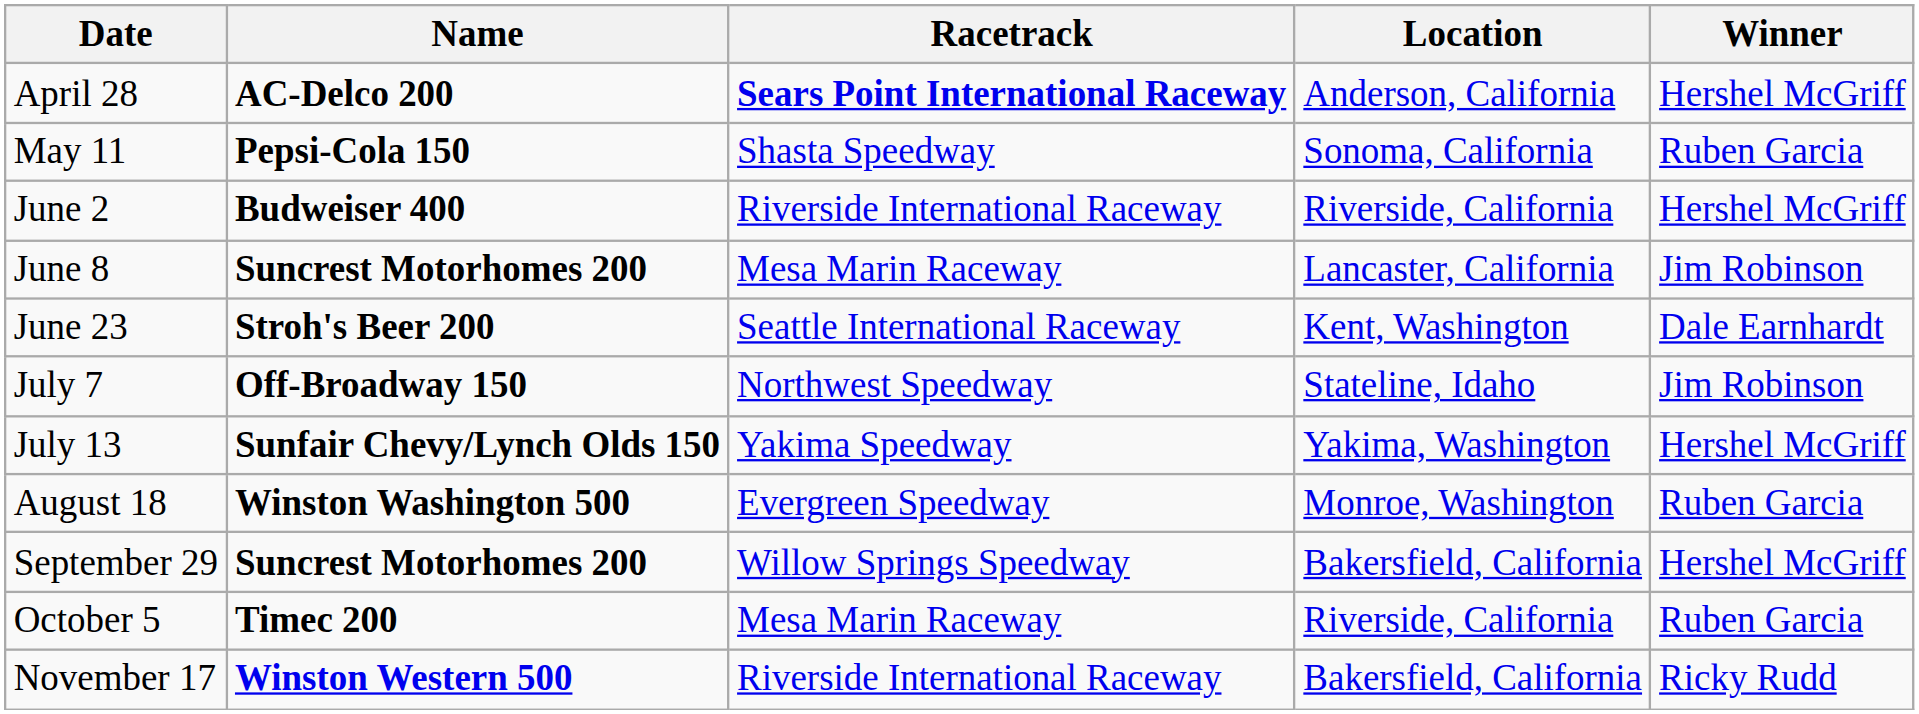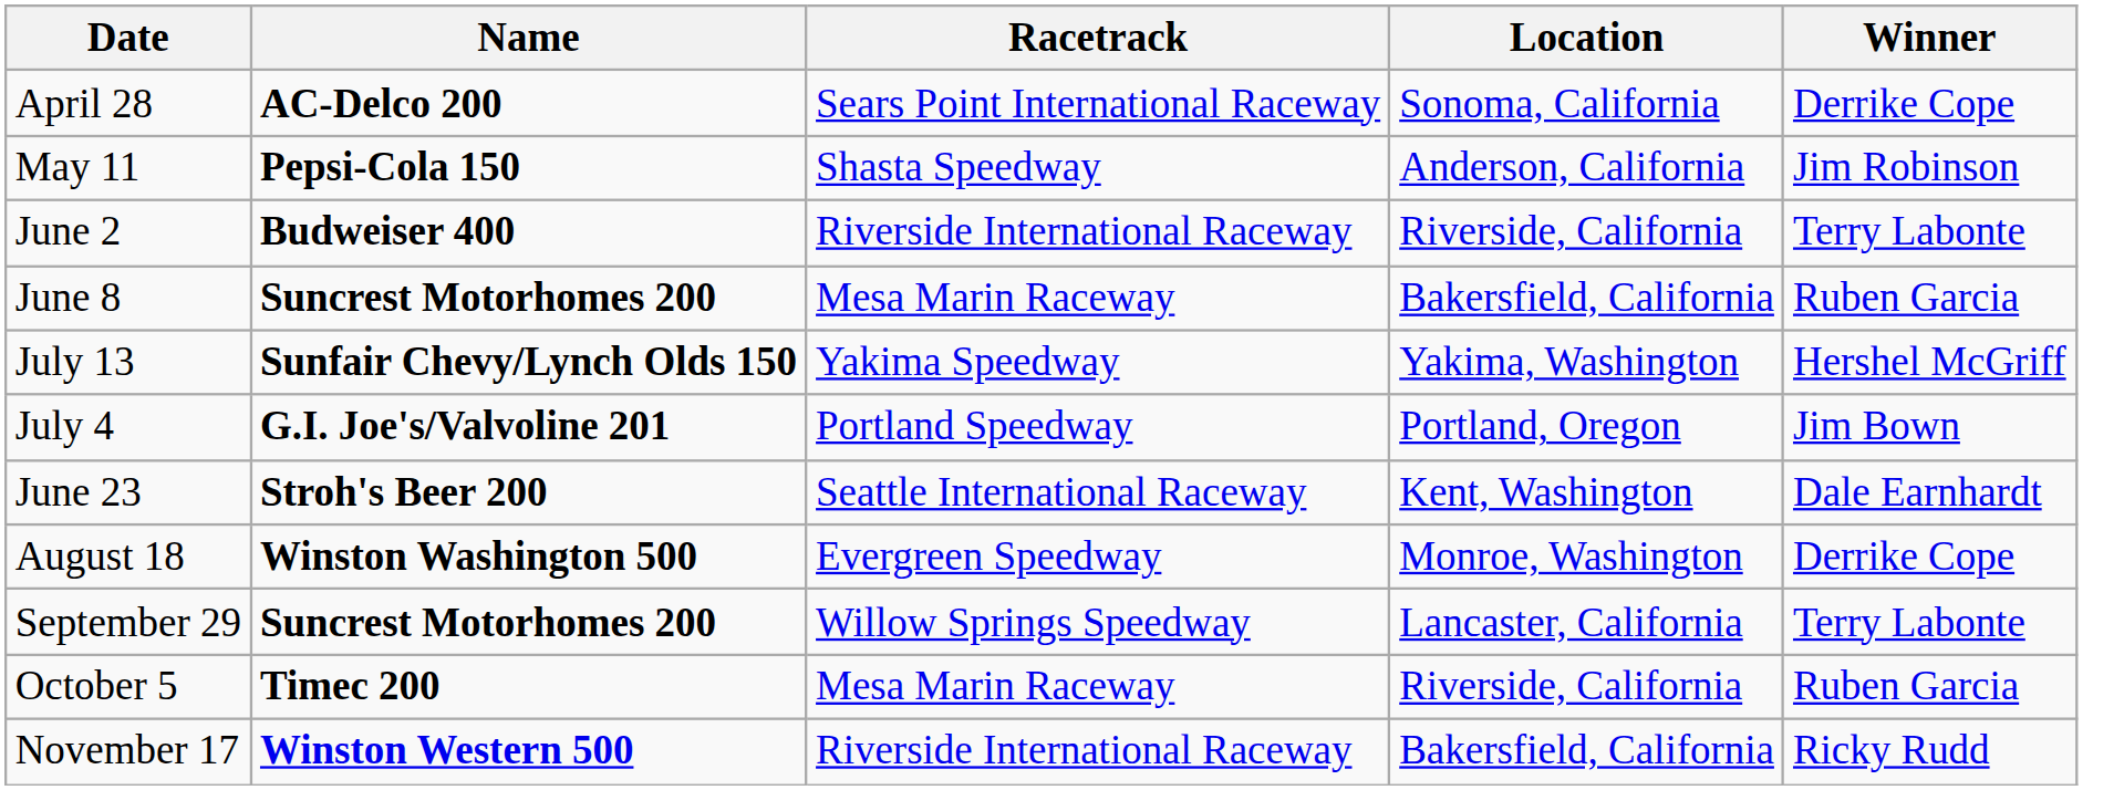 <table class="wikitable">
 <tr>
 <th>Date</th>
 <th>Name</th>
 <th>Racetrack</th>
 <th>Location</th>
 <th>Winner</th>
 </tr>
 <tr>
 <td>April 28</td>
 <td><strong>AC-Delco 200</strong></td>
-<td><strong><a href='#'>Sears Point International Raceway</a></strong></td>
-<td><a href='#'>Anderson, California</a></td>
-<td><a href='#'>Hershel McGriff</a></td>
+<td><a href='#'>Sears Point International Raceway</a></td>
+<td><a href='#'>Sonoma, California</a></td>
+<td><a href='#'>Derrike Cope</a></td>
 </tr>
 <tr>
 <td>May 11</td>
 <td><strong>Pepsi-Cola 150</strong></td>
 <td><a href='#'>Shasta Speedway</a></td>
-<td><a href='#'>Sonoma, California</a></td>
-<td><a href='#'>Ruben Garcia</a></td>
+<td><a href='#'>Anderson, California</a></td>
+<td><a href='#'>Jim Robinson</a></td>
 </tr>
 <tr>
 <td>June 2</td>
 <td><strong>Budweiser 400</strong></td>
 <td><a href='#'>Riverside International Raceway</a></td>
 <td><a href='#'>Riverside, California</a></td>
-<td><a href='#'>Hershel McGriff</a></td>
+<td><a href='#'>Terry Labonte</a></td>
 </tr>
 <tr>
 <td>June 8</td>
 <td><strong>Suncrest Motorhomes 200</strong></td>
 <td><a href='#'>Mesa Marin Raceway</a></td>
-<td><a href='#'>Lancaster, California</a></td>
-<td><a href='#'>Jim Robinson</a></td>
+<td><a href='#'>Bakersfield, California</a></td>
+<td><a href='#'>Ruben Garcia</a></td>
+</tr>
+<tr>
+<td>July 13</td>
+<td><strong>Sunfair Chevy/Lynch Olds 150</strong></td>
+<td><a href='#'>Yakima Speedway</a></td>
+<td><a href='#'>Yakima, Washington</a></td>
+<td><a href='#'>Hershel McGriff</a></td>
+</tr>
+<tr>
+<td>July 4</td>
+<td><strong>G.I. Joe's/Valvoline 201</strong></td>
+<td><a href='#'>Portland Speedway</a></td>
+<td><a href='#'>Portland, Oregon</a></td>
+<td><a href='#'>Jim Bown</a></td>
 </tr>
 <tr>
 <td>June 23</td>
 <td><strong>Stroh's Beer 200</strong></td>
 <td><a href='#'>Seattle International Raceway</a></td>
 <td><a href='#'>Kent, Washington</a></td>
 <td><a href='#'>Dale Earnhardt</a></td>
 </tr>
 <tr>
-<td>July 7</td>
-<td><strong>Off-Broadway 150</strong></td>
-<td><a href='#'>Northwest Speedway</a></td>
-<td><a href='#'>Stateline, Idaho</a></td>
-<td><a href='#'>Jim Robinson</a></td>
-</tr>
-<tr>
-<td>July 13</td>
-<td><strong>Sunfair Chevy/Lynch Olds 150</strong></td>
-<td><a href='#'>Yakima Speedway</a></td>
-<td><a href='#'>Yakima, Washington</a></td>
-<td><a href='#'>Hershel McGriff</a></td>
-</tr>
-<tr>
 <td>August 18</td>
 <td><strong>Winston Washington 500</strong></td>
 <td><a href='#'>Evergreen Speedway</a></td>
 <td><a href='#'>Monroe, Washington</a></td>
-<td><a href='#'>Ruben Garcia</a></td>
+<td><a href='#'>Derrike Cope</a></td>
 </tr>
 <tr>
 <td>September 29</td>
 <td><strong>Suncrest Motorhomes 200</strong></td>
 <td><a href='#'>Willow Springs Speedway</a></td>
-<td><a href='#'>Bakersfield, California</a></td>
-<td><a href='#'>Hershel McGriff</a></td>
+<td><a href='#'>Lancaster, California</a></td>
+<td><a href='#'>Terry Labonte</a></td>
 </tr>
 <tr>
 <td>October 5</td>
 <td><strong>Timec 200</strong></td>
 <td><a href='#'>Mesa Marin Raceway</a></td>
 <td><a href='#'>Riverside, California</a></td>
 <td><a href='#'>Ruben Garcia</a></td>
 </tr>
 <tr>
 <td>November 17</td>
 <td><a href='#'><strong>Winston Western 500</strong></a></td>
 <td><a href='#'>Riverside International Raceway</a></td>
 <td><a href='#'>Bakersfield, California</a></td>
 <td><a href='#'>Ricky Rudd</a></td>
 </tr>
 </table>
